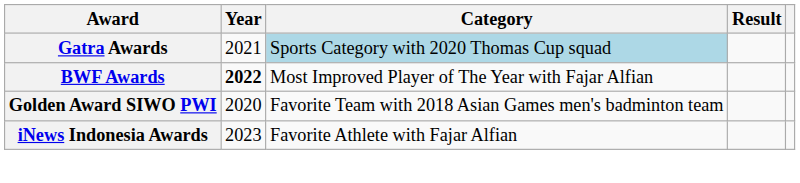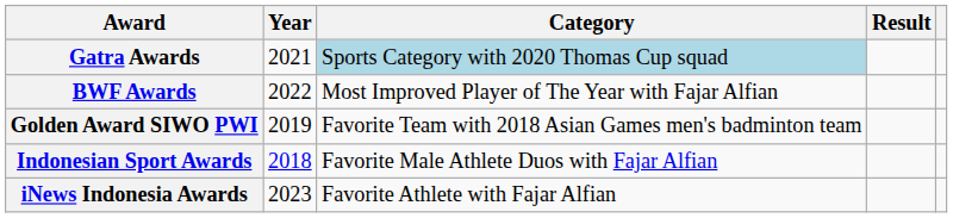 <table class="wikitable plainrowheaders sortable">
 <tr>
 <th scope="col">Award</th>
 <th scope="col">Year</th>
 <th scope="col">Category</th>
 <th scope="col">Result</th>
 <th scope="col" class="unsortable"></th>
 </tr>
 <tr>
 <th scope="row"><a href='#'>Gatra</a> Awards</th>
 <td>2021</td>
 <td style="background: lightblue;">Sports Category with 2020 Thomas Cup squad</td>
 <td></td>
 <td></td>
 </tr>
 <tr>
 <th scope="row"><a href='#'>BWF Awards</a></th>
-<td><strong>2022</strong></td>
+<td>2022</td>
 <td>Most Improved Player of The Year with Fajar Alfian</td>
 <td></td>
 <td></td>
 </tr>
 <tr>
 <th scope="row">Golden Award SIWO <a href='#'>PWI</a></th>
-<td>2020</td>
+<td>2019</td>
 <td>Favorite Team with 2018 Asian Games men's badminton team</td>
+<td></td>
+<td></td>
+</tr>
+<tr>
+<th scope="row"><a href='#'>Indonesian Sport Awards</a></th>
+<td><a href='#'>2018</a></td>
+<td>Favorite Male Athlete Duos with <a href='#'>Fajar Alfian</a></td>
 <td></td>
 <td></td>
 </tr>
 <tr>
 <th scope="row"><a href='#'>iNews</a> Indonesia Awards</th>
 <td>2023</td>
 <td>Favorite Athlete with Fajar Alfian</td>
 <td></td>
 <td></td>
 </tr>
 </table>
